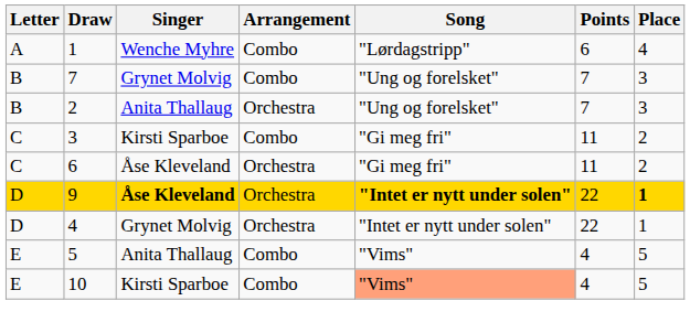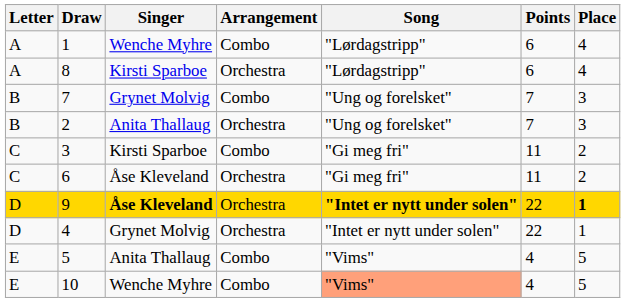 <table class="sortable wikitable" style="margin: 1em auto 1em auto">
 <tr>
 <th>Letter</th>
 <th>Draw</th>
 <th>Singer</th>
 <th>Arrangement</th>
 <th>Song</th>
 <th>Points</th>
 <th>Place</th>
 </tr>
 <tr>
 <td>A</td>
 <td>1</td>
 <td><a href='#'>Wenche Myhre</a></td>
 <td>Combo</td>
+<td>"Lørdagstripp"</td>
+<td>6</td>
+<td>4</td>
+</tr>
+<tr>
+<td>A</td>
+<td>8</td>
+<td><a href='#'>Kirsti Sparboe</a></td>
+<td>Orchestra</td>
 <td>"Lørdagstripp"</td>
 <td>6</td>
 <td>4</td>
 </tr>
 <tr>
 <td>B</td>
 <td>7</td>
 <td><a href='#'>Grynet Molvig</a></td>
 <td>Combo</td>
 <td>"Ung og forelsket"</td>
 <td>7</td>
 <td>3</td>
 </tr>
 <tr>
 <td>B</td>
 <td>2</td>
 <td><a href='#'>Anita Thallaug</a></td>
 <td>Orchestra</td>
 <td>"Ung og forelsket"</td>
 <td>7</td>
 <td>3</td>
 </tr>
 <tr>
 <td>C</td>
 <td>3</td>
 <td>Kirsti Sparboe</td>
 <td>Combo</td>
 <td>"Gi meg fri"</td>
 <td>11</td>
 <td>2</td>
 </tr>
 <tr>
 <td>C</td>
 <td>6</td>
 <td>Åse Kleveland</td>
 <td>Orchestra</td>
 <td>"Gi meg fri"</td>
 <td>11</td>
 <td>2</td>
 </tr>
 <tr bgcolor="#FFD700">
 <td>D</td>
 <td>9</td>
 <td><strong>Åse Kleveland</strong></td>
 <td>Orchestra</td>
 <td><strong>"Intet er nytt under solen"</strong></td>
 <td>22</td>
 <td><strong>1</strong></td>
 </tr>
 <tr>
 <td>D</td>
 <td>4</td>
 <td>Grynet Molvig</td>
 <td>Orchestra</td>
 <td>"Intet er nytt under solen"</td>
 <td>22</td>
 <td>1</td>
 </tr>
 <tr>
 <td>E</td>
 <td>5</td>
 <td>Anita Thallaug</td>
 <td>Combo</td>
 <td>"Vims"</td>
 <td>4</td>
 <td>5</td>
 </tr>
 <tr>
 <td>E</td>
 <td>10</td>
-<td>Kirsti Sparboe</td>
+<td>Wenche Myhre</td>
 <td>Combo</td>
 <td style="background: lightsalmon;">"Vims"</td>
 <td>4</td>
 <td>5</td>
 </tr>
 </table>
